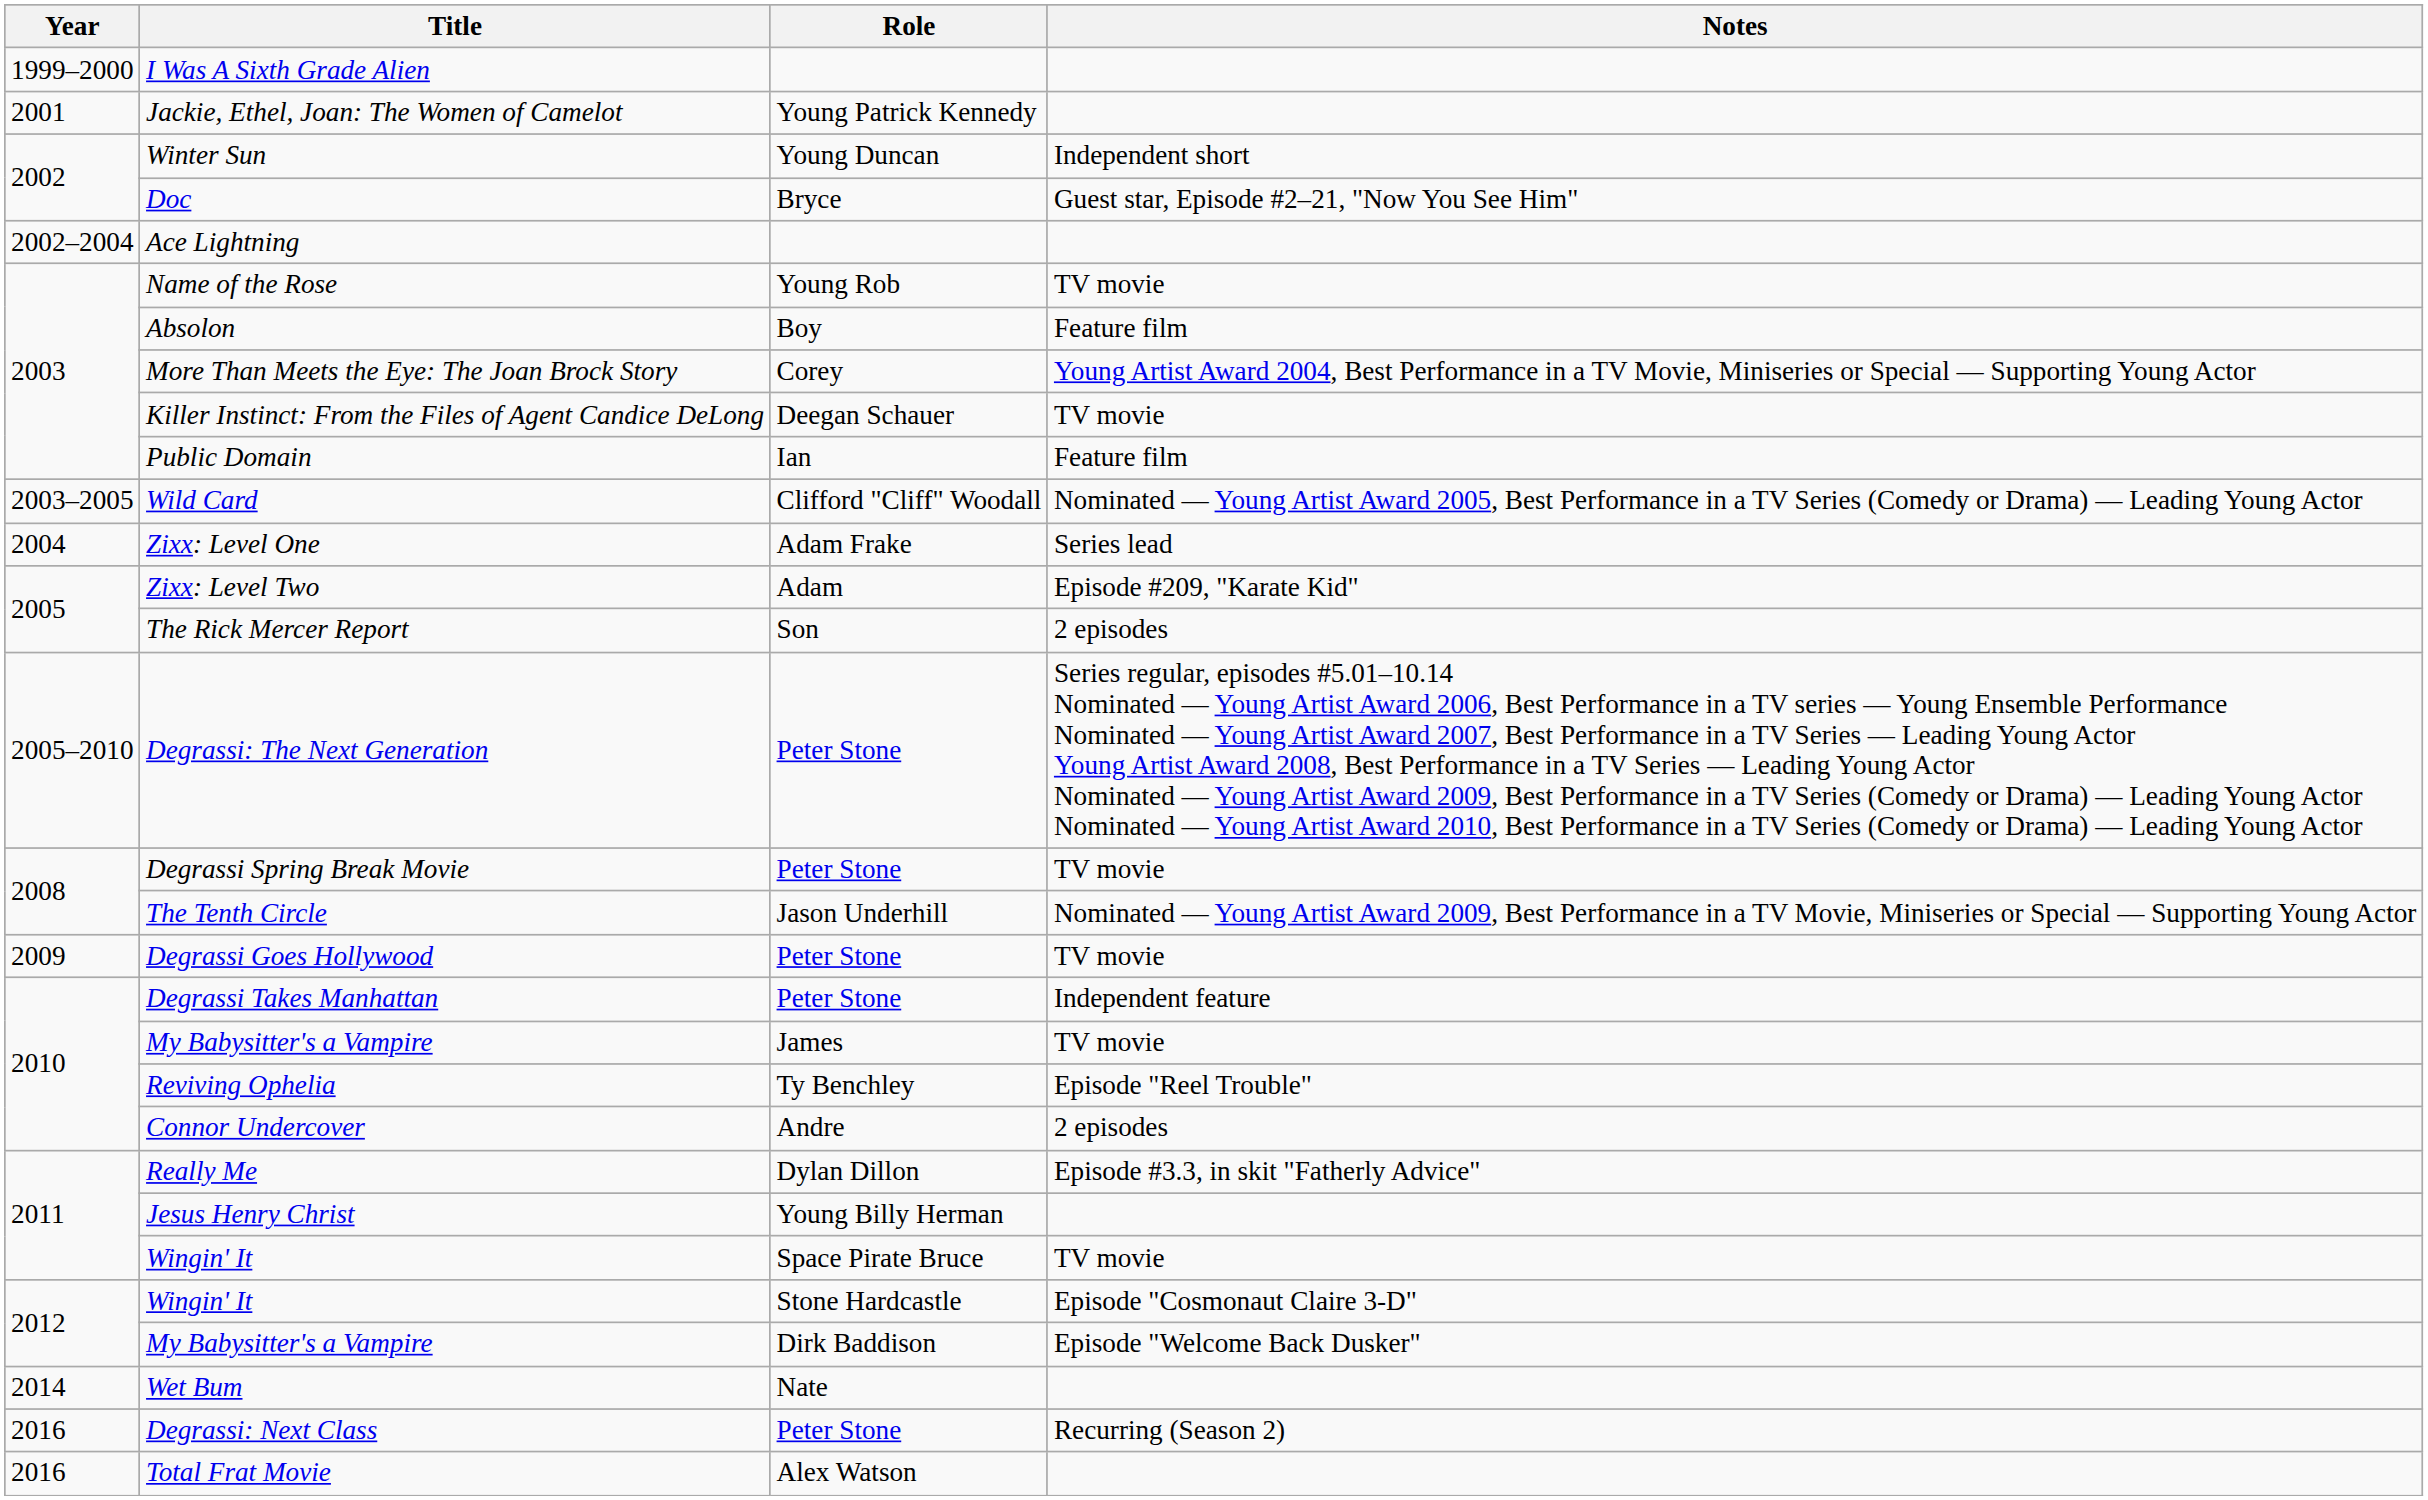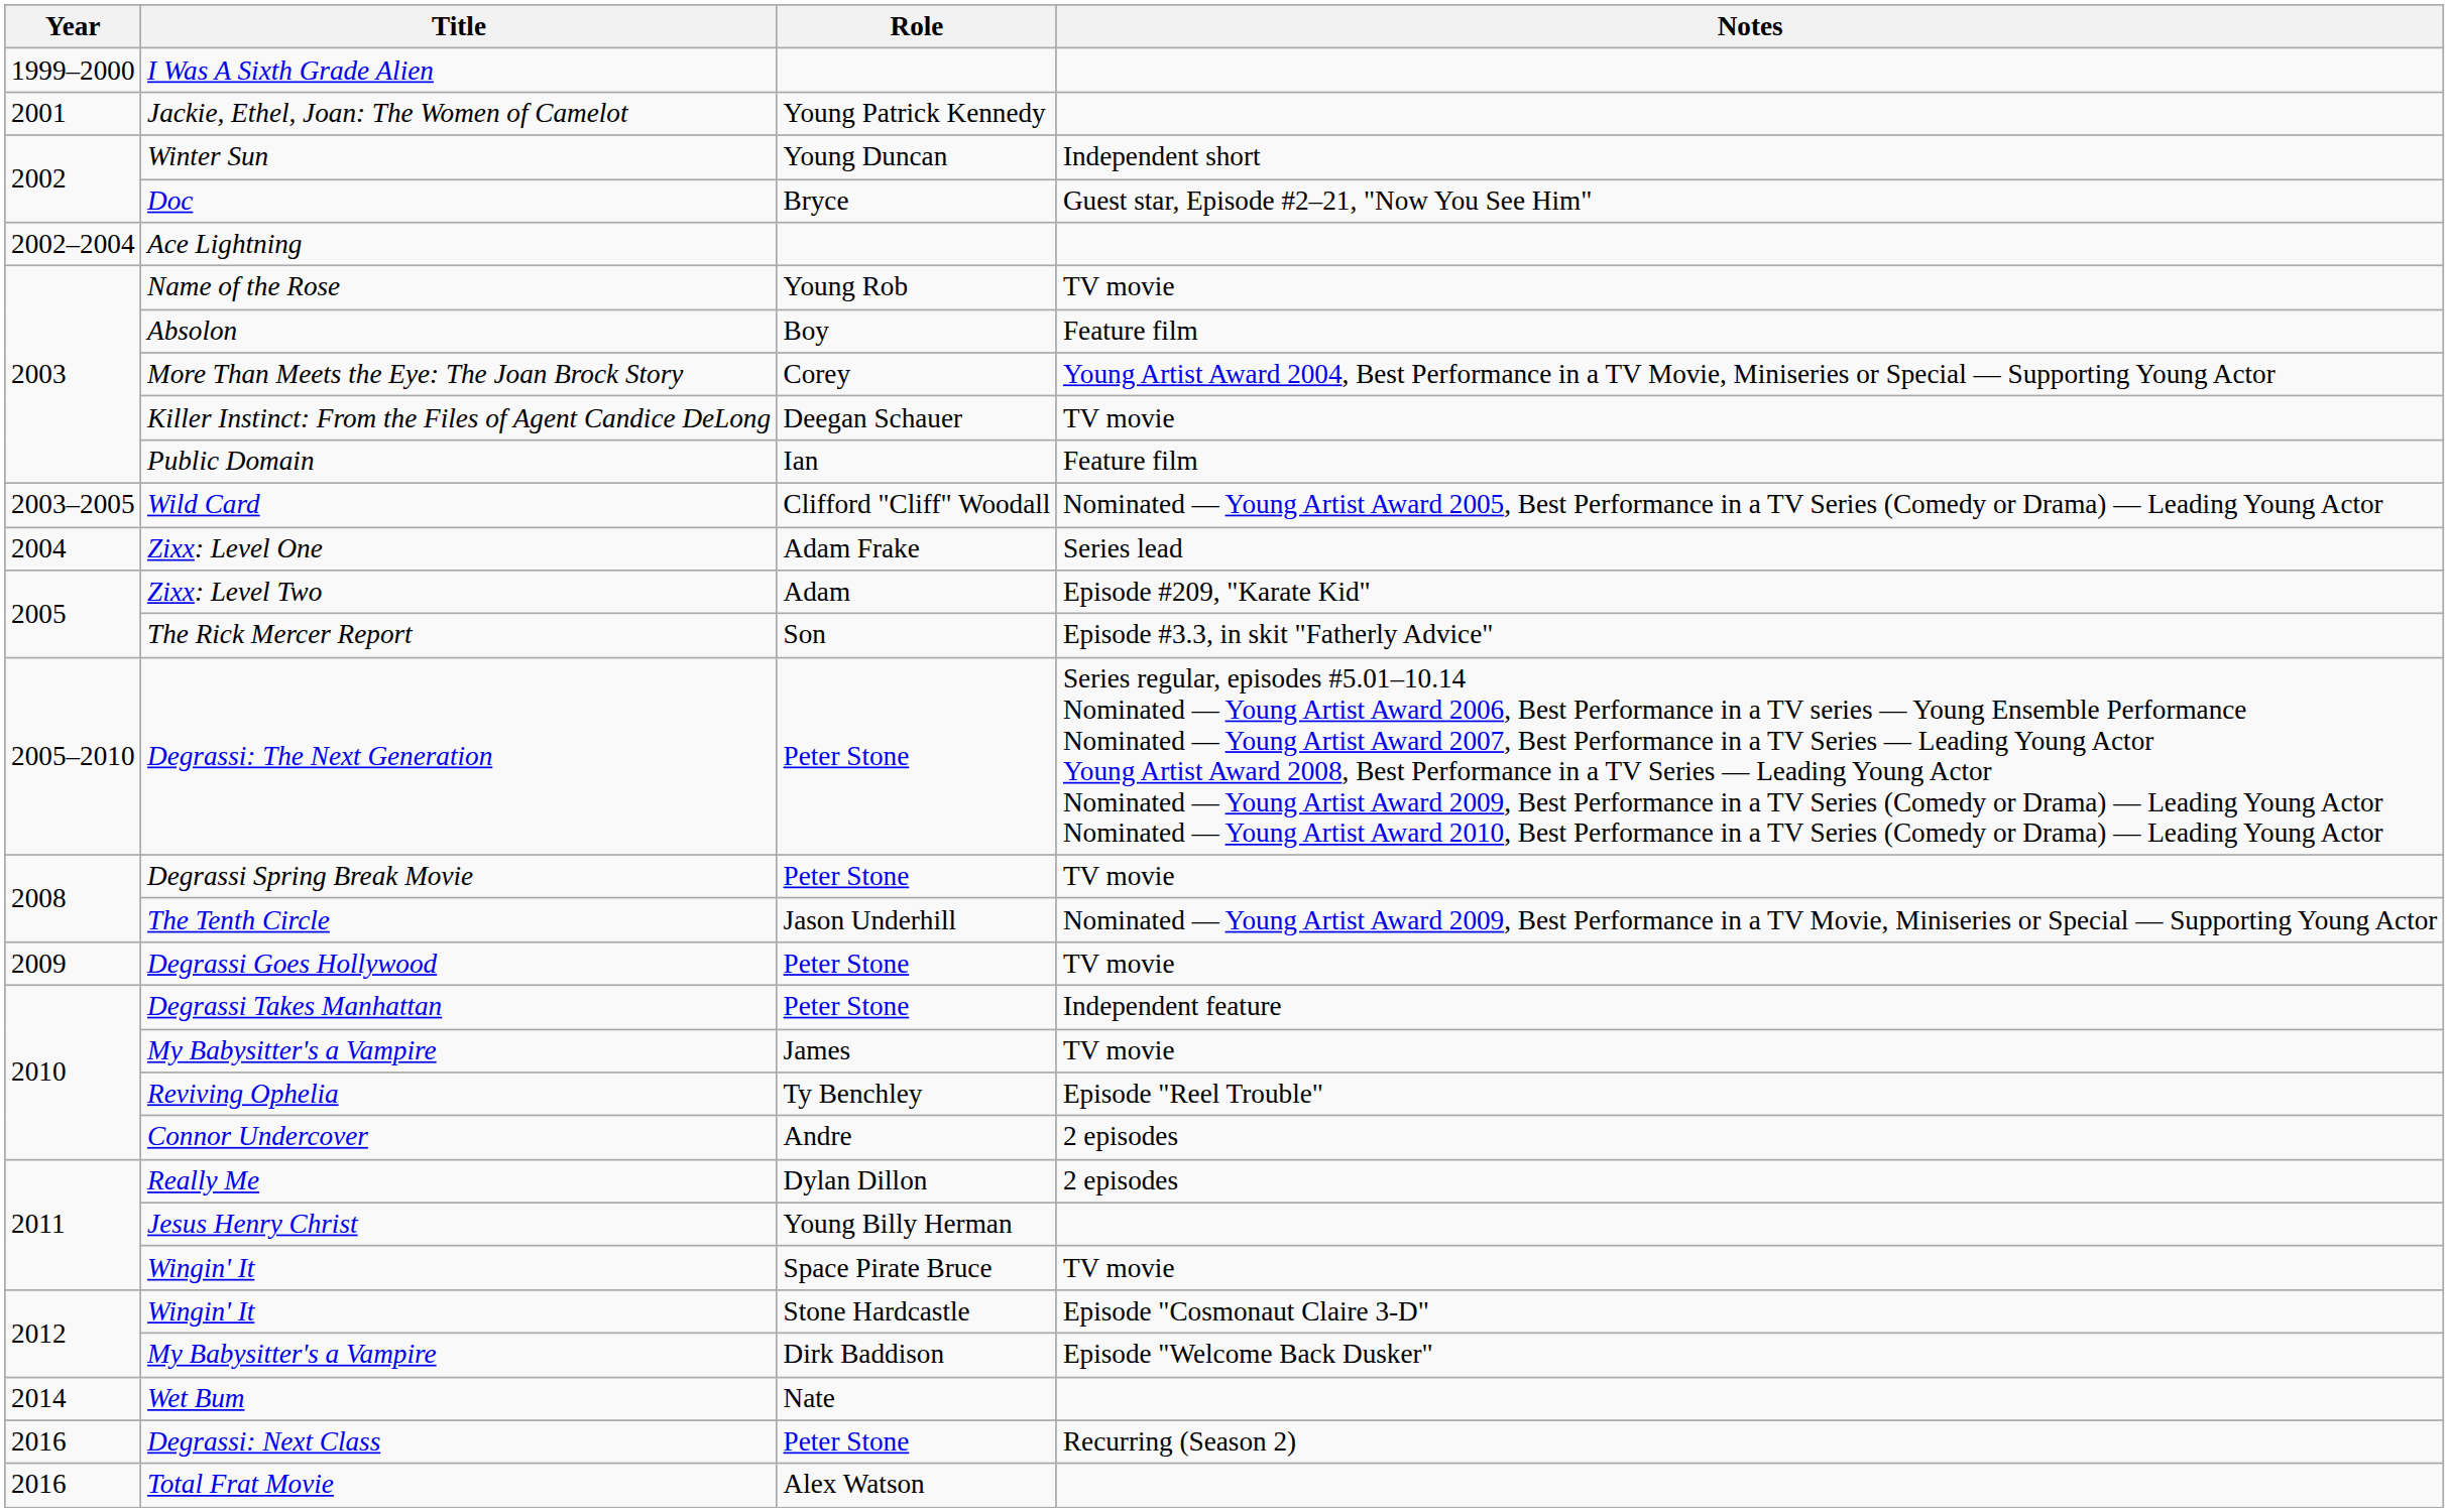 <table class="wikitable sortable">
 <tr>
 <th>Year</th>
 <th>Title</th>
 <th>Role</th>
 <th class="unsortable">Notes</th>
 </tr>
 <tr>
 <td>1999–2000</td>
 <td><em><a href='#'>I Was A Sixth Grade Alien</a></em></td>
 <td></td>
 <td></td>
 </tr>
 <tr>
 <td>2001</td>
 <td><em>Jackie, Ethel, Joan: The Women of Camelot</em></td>
 <td>Young Patrick Kennedy</td>
 <td></td>
 </tr>
 <tr>
 <td rowspan="2">2002</td>
 <td><em>Winter Sun</em></td>
 <td>Young Duncan</td>
 <td>Independent short</td>
 </tr>
 <tr>
 <td><em><a href='#'>Doc</a></em></td>
 <td>Bryce</td>
 <td>Guest star, Episode #2–21, "Now You See Him"</td>
 </tr>
 <tr>
 <td>2002–2004</td>
 <td><em>Ace Lightning</em></td>
 <td></td>
 <td></td>
 </tr>
 <tr>
 <td rowspan="5">2003</td>
 <td><em>Name of the Rose</em></td>
 <td>Young Rob</td>
 <td>TV movie</td>
 </tr>
 <tr>
 <td><em>Absolon</em></td>
 <td>Boy</td>
 <td>Feature film</td>
 </tr>
 <tr>
 <td><em>More Than Meets the Eye: The Joan Brock Story</em></td>
 <td>Corey</td>
 <td><a href='#'>Young Artist Award 2004</a>, Best Performance in a TV Movie, Miniseries or Special — Supporting Young Actor</td>
 </tr>
 <tr>
 <td><em>Killer Instinct: From the Files of Agent Candice DeLong</em></td>
 <td>Deegan Schauer</td>
 <td>TV movie</td>
 </tr>
 <tr>
 <td><em>Public Domain</em></td>
 <td>Ian</td>
 <td>Feature film</td>
 </tr>
 <tr>
 <td>2003–2005</td>
 <td><em><a href='#'>Wild Card</a></em></td>
 <td>Clifford "Cliff" Woodall</td>
 <td>Nominated — <a href='#'>Young Artist Award 2005</a>, Best Performance in a TV Series (Comedy or Drama) — Leading Young Actor</td>
 </tr>
 <tr>
 <td>2004</td>
 <td><em><a href='#'>Zixx</a>: Level One</em></td>
 <td>Adam Frake</td>
 <td>Series lead</td>
 </tr>
 <tr>
 <td rowspan="2">2005</td>
 <td><em><a href='#'>Zixx</a>: Level Two</em></td>
 <td>Adam</td>
 <td>Episode #209, "Karate Kid"</td>
 </tr>
 <tr>
 <td data-sort-value="Rick Mercer Report, The"><em>The Rick Mercer Report</em></td>
 <td>Son</td>
-<td>2 episodes</td>
+<td>Episode #3.3, in skit "Fatherly Advice"</td>
 </tr>
 <tr>
 <td>2005–2010</td>
 <td><em><a href='#'>Degrassi: The Next Generation</a></em></td>
 <td><a href='#'>Peter Stone</a></td>
 <td>Series regular, episodes #5.01–10.14<br>Nominated — <a href='#'>Young Artist Award 2006</a>, Best Performance in a TV series — Young Ensemble Performance<br>Nominated — <a href='#'>Young Artist Award 2007</a>, Best Performance in a TV Series — Leading Young Actor<br><a href='#'>Young Artist Award 2008</a>, Best Performance in a TV Series — Leading Young Actor<br>Nominated — <a href='#'>Young Artist Award 2009</a>, Best Performance in a TV Series (Comedy or Drama) — Leading Young Actor<br>Nominated — <a href='#'>Young Artist Award 2010</a>, Best Performance in a TV Series (Comedy or Drama) — Leading Young Actor</td>
 </tr>
 <tr>
 <td rowspan="2">2008</td>
 <td><em>Degrassi Spring Break Movie</em></td>
 <td><a href='#'>Peter Stone</a></td>
 <td>TV movie</td>
 </tr>
 <tr>
 <td data-sort-value="Tenth Circle, The"><em><a href='#'>The Tenth Circle</a></em></td>
 <td>Jason Underhill</td>
 <td>Nominated — <a href='#'>Young Artist Award 2009</a>, Best Performance in a TV Movie, Miniseries or Special — Supporting Young Actor</td>
 </tr>
 <tr>
 <td>2009</td>
 <td><em><a href='#'>Degrassi Goes Hollywood</a></em></td>
 <td><a href='#'>Peter Stone</a></td>
 <td>TV movie</td>
 </tr>
 <tr>
 <td rowspan="4">2010</td>
 <td><em><a href='#'>Degrassi Takes Manhattan</a></em></td>
 <td><a href='#'>Peter Stone</a></td>
 <td>Independent feature</td>
 </tr>
 <tr>
 <td><em><a href='#'>My Babysitter's a Vampire</a></em></td>
 <td>James</td>
 <td>TV movie</td>
 </tr>
 <tr>
 <td><a href='#'><em>Reviving Ophelia</em></a></td>
 <td>Ty Benchley</td>
 <td>Episode "Reel Trouble"</td>
 </tr>
 <tr>
 <td><em><a href='#'>Connor Undercover</a></em></td>
 <td>Andre</td>
 <td>2 episodes</td>
 </tr>
 <tr>
 <td rowspan="3">2011</td>
 <td><em><a href='#'>Really Me</a></em></td>
 <td>Dylan Dillon</td>
-<td>Episode #3.3, in skit "Fatherly Advice"</td>
+<td>2 episodes</td>
 </tr>
 <tr>
 <td><em><a href='#'>Jesus Henry Christ</a></em></td>
 <td>Young Billy Herman</td>
 <td></td>
 </tr>
 <tr>
 <td><em><a href='#'>Wingin' It</a></em></td>
 <td>Space Pirate Bruce</td>
 <td>TV movie</td>
 </tr>
 <tr>
 <td rowspan="2">2012</td>
 <td><em><a href='#'>Wingin' It</a></em></td>
 <td>Stone Hardcastle</td>
 <td>Episode "Cosmonaut Claire 3-D"</td>
 </tr>
 <tr>
 <td><em><a href='#'>My Babysitter's a Vampire</a></em></td>
 <td>Dirk Baddison</td>
 <td>Episode "Welcome Back Dusker"</td>
 </tr>
 <tr>
 <td>2014</td>
 <td><em><a href='#'>Wet Bum</a></em></td>
 <td>Nate</td>
 <td></td>
 </tr>
 <tr>
 <td>2016</td>
 <td><em><a href='#'>Degrassi: Next Class</a></em></td>
 <td><a href='#'>Peter Stone</a></td>
 <td>Recurring (Season 2)</td>
 </tr>
 <tr>
 <td>2016</td>
 <td><em><a href='#'>Total Frat Movie</a></em></td>
 <td>Alex Watson</td>
 <td></td>
 </tr>
 </table>
